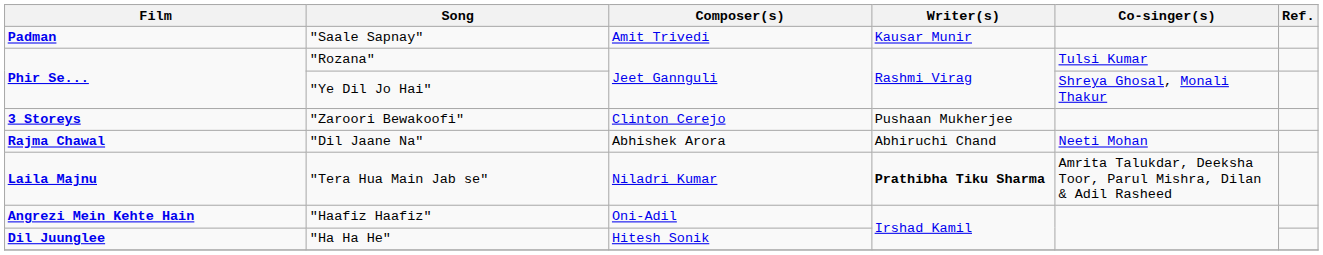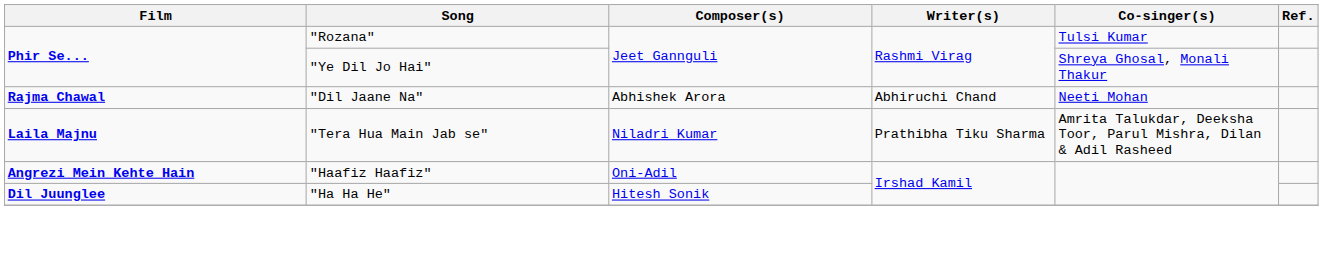 <table class="wikitable plainrowheaders" width="100%">
 <tr>
 <th scope="col" width=23%>Film</th>
 <th scope="col" width=23%>Song</th>
 <th scope="col" width=20%>Composer(s)</th>
 <th scope="col" width=14%>Writer(s)</th>
 <th scope="col" width=17%>Co-singer(s)</th>
 <th scope="col" width=3%>Ref.</th>
-</tr>
-<tr>
-<td><strong><a href='#'>Padman</a></strong></td>
-<td>"Saale Sapnay"</td>
-<td><a href='#'>Amit Trivedi</a></td>
-<td><a href='#'>Kausar Munir</a></td>
-<td></td>
-<td></td>
 </tr>
 <tr>
 <td rowspan="2" scope="row"><strong> <a href='#'>Phir Se...</a></strong></td>
 <td>"Rozana"</td>
 <td scope="row" rowspan="2"><a href='#'>Jeet Gannguli</a></td>
 <td scope="row" rowspan="2"><a href='#'>Rashmi Virag</a></td>
 <td><a href='#'>Tulsi Kumar</a></td>
 <td></td>
 </tr>
 <tr>
 <td>"Ye Dil Jo Hai"</td>
 <td><a href='#'>Shreya Ghosal</a>, <a href='#'>Monali Thakur</a></td>
 <td></td>
 </tr>
 <tr>
-<td><strong><a href='#'>3 Storeys</a></strong></td>
-<td>"Zaroori Bewakoofi"</td>
-<td><a href='#'>Clinton Cerejo</a></td>
-<td>Pushaan Mukherjee</td>
-<td></td>
-<td></td>
-</tr>
-<tr>
 <td><strong><a href='#'>Rajma Chawal</a></strong></td>
 <td>"Dil Jaane Na"</td>
 <td>Abhishek Arora</td>
 <td>Abhiruchi Chand</td>
 <td><a href='#'>Neeti Mohan</a></td>
 <td></td>
 </tr>
 <tr>
 <td><strong><a href='#'>Laila Majnu</a></strong></td>
 <td>"Tera Hua Main Jab se"</td>
 <td><a href='#'>Niladri Kumar</a></td>
-<td><strong>Prathibha Tiku Sharma</strong></td>
+<td>Prathibha Tiku Sharma</td>
 <td>Amrita Talukdar, Deeksha Toor, Parul Mishra, Dilan & Adil Rasheed</td>
 <td></td>
 </tr>
 <tr>
 <td><strong> <a href='#'>Angrezi Mein Kehte Hain</a></strong></td>
 <td>"Haafiz Haafiz"</td>
 <td><a href='#'>Oni-Adil</a></td>
 <td rowspan="2"><a href='#'>Irshad Kamil</a></td>
 <td rowspan="2"></td>
 <td></td>
 </tr>
 <tr>
 <td><strong><a href='#'>Dil Juunglee</a></strong></td>
 <td>"Ha Ha He"</td>
 <td><a href='#'>Hitesh Sonik</a></td>
 <td></td>
 </tr>
 <tr>
 </tr>
 </table>
